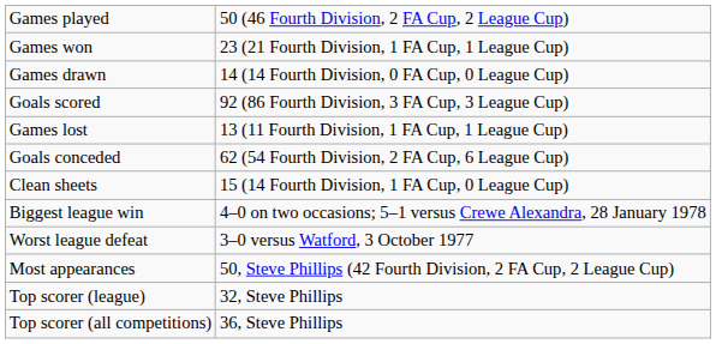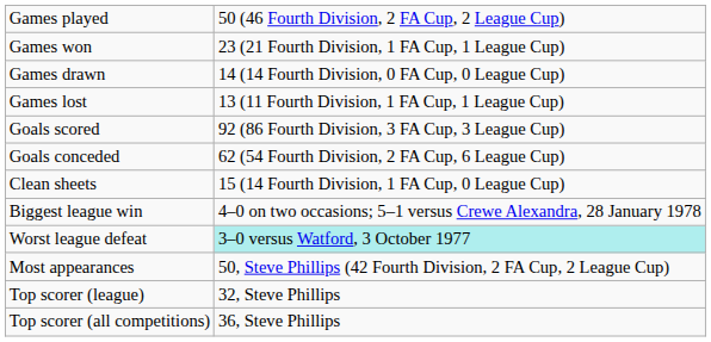 <table class="wikitable">
 <tr>
 <td>Games played</td>
 <td>50 (46 <a href='#'>Fourth Division</a>, 2 <a href='#'>FA Cup</a>, 2 <a href='#'>League Cup</a>)</td>
 </tr>
 <tr>
 <td>Games won</td>
 <td>23 (21 Fourth Division, 1 FA Cup, 1 League Cup)</td>
 </tr>
 <tr>
 <td>Games drawn</td>
 <td>14 (14 Fourth Division, 0 FA Cup, 0 League Cup)</td>
 </tr>
 <tr>
+<td>Games lost</td>
+<td>13 (11 Fourth Division, 1 FA Cup, 1 League Cup)</td>
+</tr>
+<tr>
 <td>Goals scored</td>
 <td>92 (86 Fourth Division, 3 FA Cup, 3 League Cup)</td>
-</tr>
-<tr>
-<td>Games lost</td>
-<td>13 (11 Fourth Division, 1 FA Cup, 1 League Cup)</td>
 </tr>
 <tr>
 <td>Goals conceded</td>
 <td>62 (54 Fourth Division, 2 FA Cup, 6 League Cup)</td>
 </tr>
 <tr>
 <td>Clean sheets</td>
 <td>15 (14 Fourth Division, 1 FA Cup, 0 League Cup)</td>
 </tr>
 <tr>
 <td>Biggest league win</td>
 <td>4–0 on two occasions; 5–1 versus <a href='#'>Crewe Alexandra</a>, 28 January 1978</td>
 </tr>
 <tr>
 <td>Worst league defeat</td>
-<td>3–0 versus <a href='#'>Watford</a>, 3 October 1977</td>
+<td style="background: paleturquoise;">3–0 versus <a href='#'>Watford</a>, 3 October 1977</td>
 </tr>
 <tr>
 <td>Most appearances</td>
 <td>50, <a href='#'>Steve Phillips</a> (42 Fourth Division, 2 FA Cup, 2 League Cup)</td>
 </tr>
 <tr>
 <td>Top scorer (league)</td>
 <td>32, Steve Phillips</td>
 </tr>
 <tr>
 <td>Top scorer (all competitions)</td>
 <td>36, Steve Phillips</td>
 </tr>
 </table>
